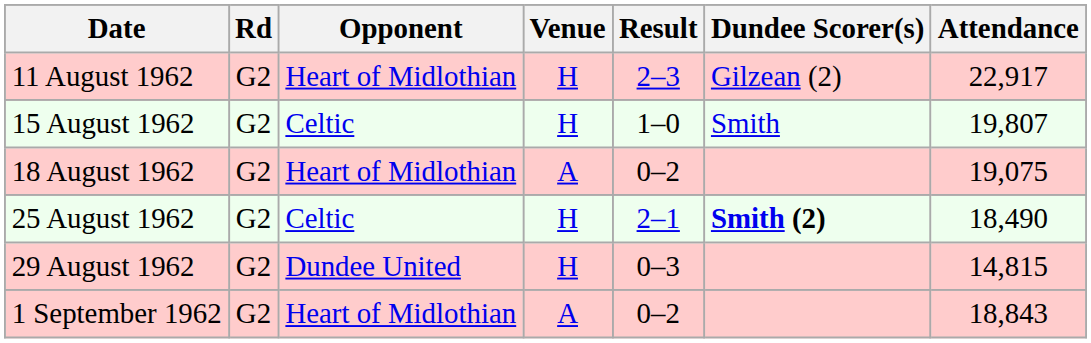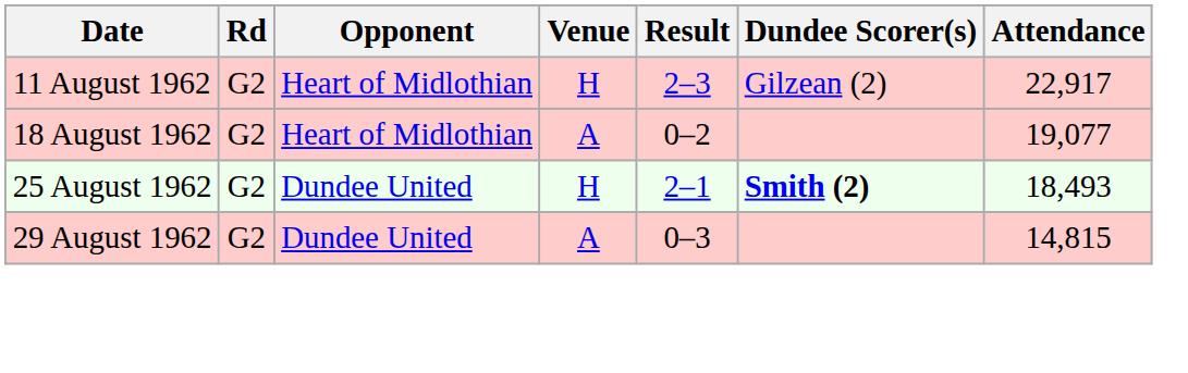 <table class="wikitable sortable" style="font-size:95%; text-align:center">
 <tr>
 <th>Date</th>
 <th>Rd</th>
 <th>Opponent</th>
 <th>Venue</th>
 <th>Result</th>
 <th>Dundee Scorer(s)</th>
 <th>Attendance</th>
 </tr>
 <tr bgcolor="#FFCCCC">
 <td align="left">11 August 1962</td>
 <td>G2</td>
 <td align="left"><a href='#'>Heart of Midlothian</a></td>
 <td><a href='#'>H</a></td>
 <td><a href='#'>2–3</a></td>
 <td align="left"><a href='#'>Gilzean</a> (2)</td>
 <td>22,917</td>
 </tr>
-<tr bgcolor="#EEFFEE">
-<td align="left">15 August 1962</td>
-<td>G2</td>
-<td align="left"><a href='#'>Celtic</a></td>
-<td><a href='#'>H</a></td>
-<td>1–0</td>
-<td align="left"><a href='#'>Smith</a></td>
-<td>19,807</td>
-</tr>
 <tr bgcolor="#FFCCCC">
 <td align="left">18 August 1962</td>
 <td>G2</td>
 <td align="left"><a href='#'>Heart of Midlothian</a></td>
 <td><a href='#'>A</a></td>
 <td>0–2</td>
 <td></td>
-<td>19,075</td>
+<td>19,077</td>
 </tr>
 <tr bgcolor="#EEFFEE">
 <td align="left">25 August 1962</td>
 <td>G2</td>
-<td align="left"><a href='#'>Celtic</a></td>
+<td align="left"><a href='#'>Dundee United</a></td>
 <td><a href='#'>H</a></td>
 <td><a href='#'>2–1</a></td>
 <td align="left"><strong><a href='#'>Smith</a> (2)</strong></td>
-<td>18,490</td>
+<td>18,493</td>
 </tr>
 <tr bgcolor="#FFCCCC">
 <td align="left">29 August 1962</td>
 <td>G2</td>
 <td align="left"><a href='#'>Dundee United</a></td>
-<td><a href='#'>H</a></td>
+<td><a href='#'>A</a></td>
 <td>0–3</td>
 <td></td>
 <td>14,815</td>
 </tr>
-<tr bgcolor="#FFCCCC">
-<td align="left">1 September 1962</td>
-<td>G2</td>
-<td align="left"><a href='#'>Heart of Midlothian</a></td>
-<td><a href='#'>A</a></td>
-<td>0–2</td>
-<td></td>
-<td>18,843</td>
-</tr>
 </table>
